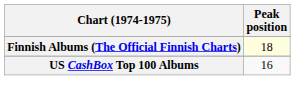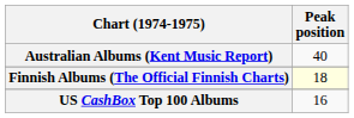 <table class="wikitable sortable plainrowheaders">
 <tr>
 <th scope="col">Chart (1974-1975)</th>
 <th scope="col">Peak<br>position</th>
+</tr>
+<tr>
+<th scope="row">Australian Albums (<a href='#'>Kent Music Report</a>)</th>
+<td align="center">40</td>
 </tr>
 <tr>
 </tr>
 <tr>
 </tr>
 <tr>
 <th scope="row">Finnish Albums (<a href='#'>The Official Finnish Charts</a>)</th>
 <td align="center" style="background: lightyellow;">18</td>
 </tr>
 <tr>
 </tr>
 <tr>
 </tr>
 <tr>
 <th scope="row">US <em><a href='#'>CashBox</a></em> Top 100 Albums</th>
 <td align="center">16</td>
 </tr>
 </table>
